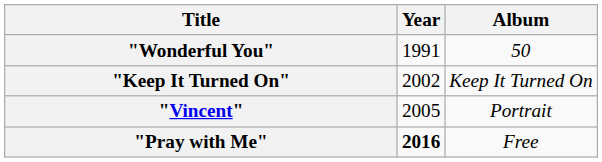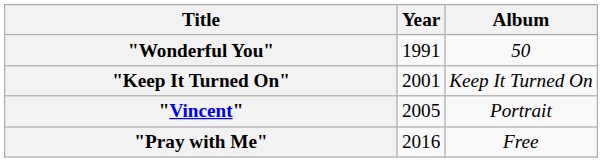 <table class="wikitable plainrowheaders" style="text-align:center;">
 <tr>
 <th scope="col" style="width:20em;">Title</th>
 <th scope="col">Year</th>
 <th scope="col">Album</th>
 </tr>
 <tr>
 <th scope="row">"Wonderful You"</th>
 <td>1991</td>
 <td><em>50</em></td>
 </tr>
 <tr>
 <th scope="row">"Keep It Turned On"</th>
-<td>2002</td>
+<td>2001</td>
 <td><em>Keep It Turned On</em></td>
 </tr>
 <tr>
 <th scope="row">"<a href='#'>Vincent</a>"</th>
 <td>2005</td>
 <td><em>Portrait</em></td>
 </tr>
 <tr>
 <th scope="row">"Pray with Me"</th>
-<td><strong>2016</strong></td>
+<td>2016</td>
 <td><em>Free</em></td>
 </tr>
 </table>
